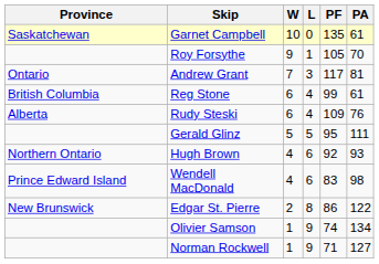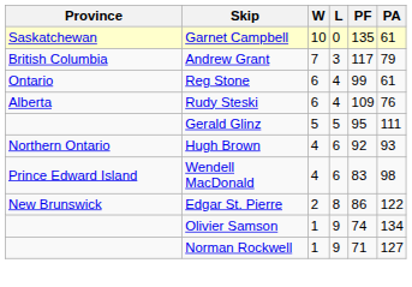 <table class="wikitable">
 <tr>
 <th bgcolor="#efefef" width="200">Province</th>
 <th bgcolor="#efefef" width="140">Skip</th>
 <th bgcolor="#efefef" width="15">W</th>
 <th bgcolor="#efefef" width="15">L</th>
 <th bgcolor="#efefef" width="15">PF</th>
 <th bgcolor="#efefef" width="15">PA</th>
 </tr>
 <tr bgcolor=#ffffcc>
 <td><a href='#'>Saskatchewan</a></td>
 <td><a href='#'>Garnet Campbell</a></td>
 <td>10</td>
 <td>0</td>
 <td>135</td>
 <td>61</td>
 </tr>
 <tr>
-<td></td>
-<td><a href='#'>Roy Forsythe</a></td>
-<td>9</td>
-<td>1</td>
-<td>105</td>
-<td>70</td>
-</tr>
-<tr>
-<td><a href='#'>Ontario</a></td>
+<td><a href='#'>British Columbia</a></td>
 <td><a href='#'>Andrew Grant</a></td>
 <td>7</td>
 <td>3</td>
 <td>117</td>
-<td>81</td>
+<td>79</td>
 </tr>
 <tr>
-<td><a href='#'>British Columbia</a></td>
+<td><a href='#'>Ontario</a></td>
 <td><a href='#'>Reg Stone</a></td>
 <td>6</td>
 <td>4</td>
 <td>99</td>
 <td>61</td>
 </tr>
 <tr>
 <td><a href='#'>Alberta</a></td>
 <td><a href='#'>Rudy Steski</a></td>
 <td>6</td>
 <td>4</td>
 <td>109</td>
 <td>76</td>
 </tr>
 <tr>
 <td></td>
 <td><a href='#'>Gerald Glinz</a></td>
 <td>5</td>
 <td>5</td>
 <td>95</td>
 <td>111</td>
 </tr>
 <tr>
 <td><a href='#'>Northern Ontario</a></td>
 <td><a href='#'>Hugh Brown</a></td>
 <td>4</td>
 <td>6</td>
 <td>92</td>
 <td>93</td>
 </tr>
 <tr>
 <td><a href='#'>Prince Edward Island</a></td>
 <td><a href='#'>Wendell MacDonald</a></td>
 <td>4</td>
 <td>6</td>
 <td>83</td>
 <td>98</td>
 </tr>
 <tr>
 <td><a href='#'>New Brunswick</a></td>
 <td><a href='#'>Edgar St. Pierre</a></td>
 <td>2</td>
 <td>8</td>
 <td>86</td>
 <td>122</td>
 </tr>
 <tr>
 <td></td>
 <td><a href='#'>Olivier Samson</a></td>
 <td>1</td>
 <td>9</td>
 <td>74</td>
 <td>134</td>
 </tr>
 <tr>
 <td></td>
 <td><a href='#'>Norman Rockwell</a></td>
 <td>1</td>
 <td>9</td>
 <td>71</td>
 <td>127</td>
 </tr>
 </table>
